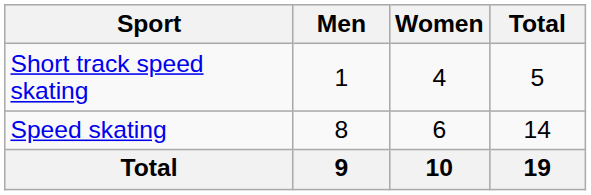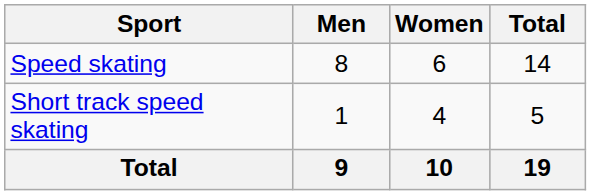 <table class="wikitable sortable" style="text-align:center;">
 <tr>
 <th width=180>Sport</th>
 <th width=55>Men</th>
 <th width=55>Women</th>
 <th width=55>Total</th>
 </tr>
 <tr>
+<td align=left><a href='#'>Speed skating</a></td>
+<td>8</td>
+<td>6</td>
+<td>14</td>
+</tr>
+<tr>
 <td align=left><a href='#'>Short track speed skating</a></td>
 <td>1</td>
 <td>4</td>
 <td>5</td>
-</tr>
-<tr>
-<td align=left><a href='#'>Speed skating</a></td>
-<td>8</td>
-<td>6</td>
-<td>14</td>
 </tr>
 <tr>
 <th>Total</th>
 <th>9</th>
 <th>10</th>
 <th>19</th>
 </tr>
 </table>
